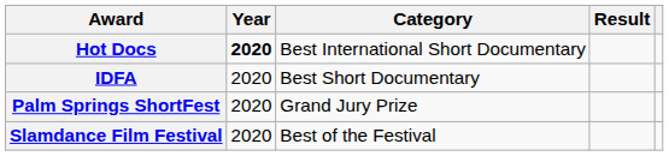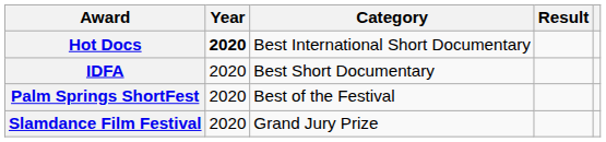 <table class="wikitable sortable plainrowheaders">
 <tr>
 <th scope="col">Award</th>
 <th>Year</th>
 <th scope="col">Category</th>
 <th scope="col">Result</th>
 <th scope="col" class="unsortable"></th>
 </tr>
 <tr>
 <th scope="row"><a href='#'>Hot Docs</a></th>
 <td><strong>2020</strong></td>
 <td>Best International Short Documentary</td>
 <td></td>
 <td align="center"></td>
 </tr>
 <tr>
 <th scope="row" rowspan="1"><a href='#'>IDFA</a></th>
 <td>2020</td>
 <td>Best Short Documentary</td>
 <td></td>
 <td align="center"></td>
 </tr>
 <tr>
 <th scope="row"><a href='#'>Palm Springs ShortFest</a></th>
 <td>2020</td>
-<td>Grand Jury Prize</td>
+<td>Best of the Festival</td>
 <td></td>
 <td align="center"></td>
 </tr>
 <tr>
 <th scope="row" rowspan="1"><a href='#'>Slamdance Film Festival</a></th>
 <td>2020</td>
-<td>Best of the Festival</td>
+<td>Grand Jury Prize</td>
 <td></td>
 <td align="center"></td>
 </tr>
 </table>
